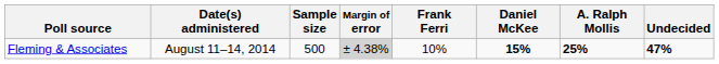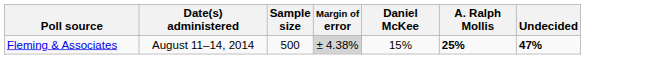 <table class="wikitable">
 <tr valign= bottom>
 <th style="width:180px;">Poll source</th>
 <th style="width:170px;">Date(s)<br>administered</th>
 <th class=small>Sample<br>size</th>
 <th><small>Margin of</small><br>error</th>
-<th style="width:100px;">Frank<br>Ferri</th>
 <th style="width:100px;">Daniel<br>McKee</th>
 <th style="width:100px;">A. Ralph<br>Mollis</th>
 <th>Undecided</th>
 </tr>
 <tr>
 <td><a href='#'>Fleming & Associates</a></td>
 <td align=center>August 11–14, 2014</td>
 <td align=center>500</td>
 <td align=center style="background: lightgrey;">± 4.38%</td>
-<td align=center>10%</td>
-<td align=center><strong>15%</strong></td>
+<td align=center>15%</td>
 <td><strong>25%</strong></td>
 <td><strong>47%</strong></td>
 </tr>
 </table>
